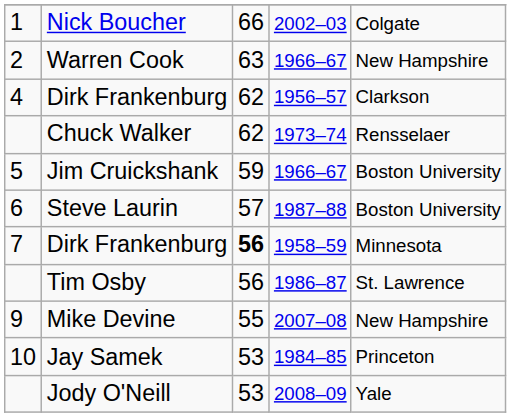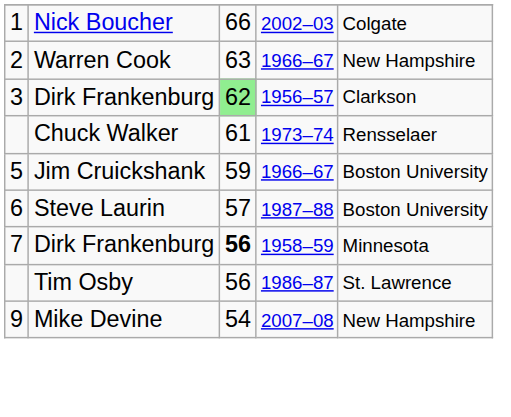 <table class="wikitable">
 <tr>
 </tr>
 <tr>
 <td>1</td>
 <td><a href='#'>Nick Boucher</a></td>
 <td>66</td>
 <td style="font-size:80%;"><a href='#'>2002–03</a></td>
 <td style="font-size:80%;">Colgate</td>
 </tr>
 <tr>
 <td>2</td>
 <td>Warren Cook</td>
 <td>63</td>
 <td style="font-size:80%;"><a href='#'>1966–67</a></td>
 <td style="font-size:80%;">New Hampshire</td>
 </tr>
 <tr>
-<td>4</td>
+<td>3</td>
 <td>Dirk Frankenburg</td>
-<td>62</td>
+<td style="background: lightgreen;">62</td>
 <td style="font-size:80%;"><a href='#'>1956–57</a></td>
 <td style="font-size:80%;">Clarkson</td>
 </tr>
 <tr>
 <td></td>
 <td>Chuck Walker</td>
-<td>62</td>
+<td>61</td>
 <td style="font-size:80%;"><a href='#'>1973–74</a></td>
 <td style="font-size:80%;">Rensselaer</td>
 </tr>
 <tr>
 <td>5</td>
 <td>Jim Cruickshank</td>
 <td>59</td>
 <td style="font-size:80%;"><a href='#'>1966–67</a></td>
 <td style="font-size:80%;">Boston University</td>
 </tr>
 <tr>
 <td>6</td>
 <td>Steve Laurin</td>
 <td>57</td>
 <td style="font-size:80%;"><a href='#'>1987–88</a></td>
 <td style="font-size:80%;">Boston University</td>
 </tr>
 <tr>
 <td>7</td>
 <td>Dirk Frankenburg</td>
 <td><strong>56</strong></td>
 <td style="font-size:80%;"><a href='#'>1958–59</a></td>
 <td style="font-size:80%;">Minnesota</td>
 </tr>
 <tr>
 <td></td>
 <td>Tim Osby</td>
 <td>56</td>
 <td style="font-size:80%;"><a href='#'>1986–87</a></td>
 <td style="font-size:80%;">St. Lawrence</td>
 </tr>
 <tr>
 <td>9</td>
 <td>Mike Devine</td>
-<td>55</td>
+<td>54</td>
 <td style="font-size:80%;"><a href='#'>2007–08</a></td>
 <td style="font-size:80%;">New Hampshire</td>
 </tr>
-<tr>
-<td>10</td>
-<td>Jay Samek</td>
-<td>53</td>
-<td style="font-size:80%;"><a href='#'>1984–85</a></td>
-<td style="font-size:80%;">Princeton</td>
-</tr>
-<tr>
-<td></td>
-<td>Jody O'Neill</td>
-<td>53</td>
-<td style="font-size:80%;"><a href='#'>2008–09</a></td>
-<td style="font-size:80%;">Yale</td>
-</tr>
 </table>
